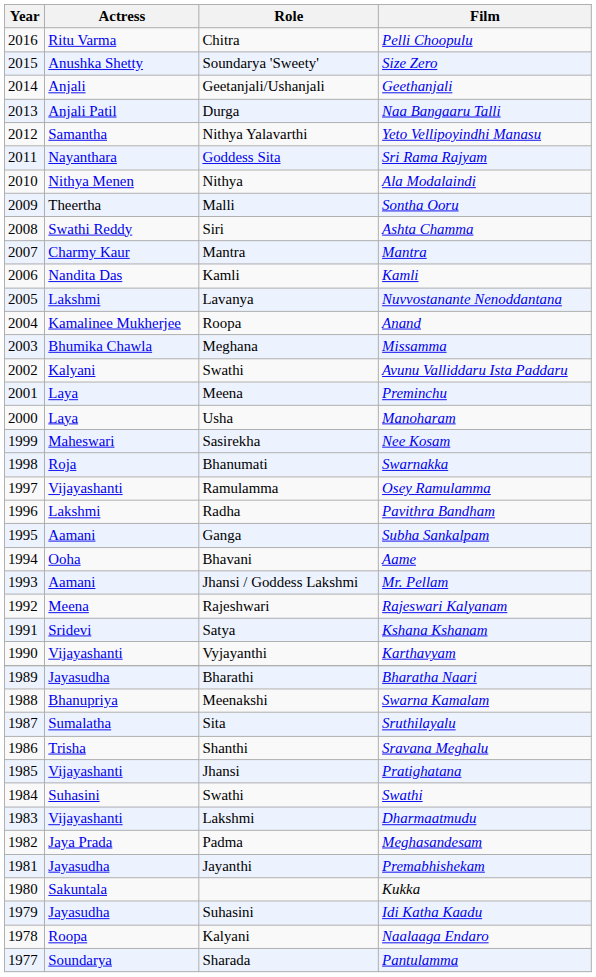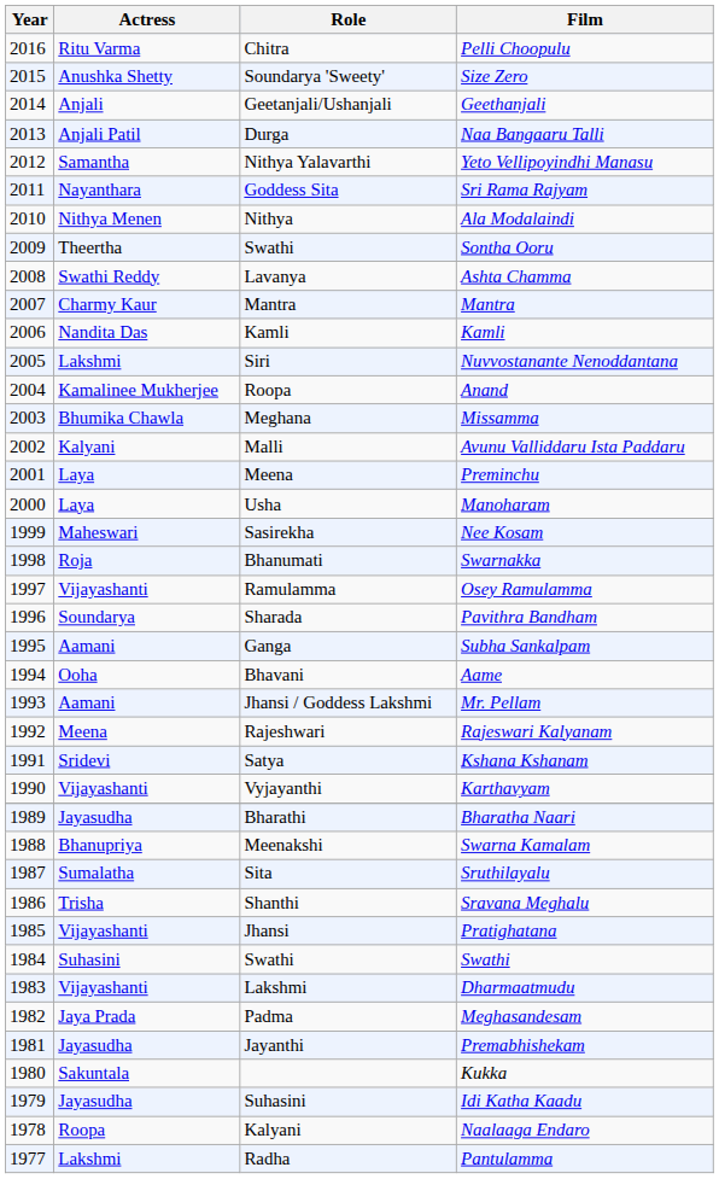 <table class="wikitable sortable" style="width:50%;">
 <tr style="background:#d1e4fd;">
 <th>Year</th>
 <th>Actress</th>
 <th>Role</th>
 <th>Film</th>
 </tr>
 <tr>
 <td>2016</td>
 <td><a href='#'>Ritu Varma</a></td>
 <td>Chitra</td>
 <td><em><a href='#'>Pelli Choopulu</a></em></td>
 </tr>
 <tr style="background:#edf3fe;">
 <td>2015</td>
 <td><a href='#'>Anushka Shetty</a></td>
 <td>Soundarya 'Sweety'</td>
 <td><em><a href='#'>Size Zero</a></em></td>
 </tr>
 <tr>
 <td>2014</td>
 <td><a href='#'>Anjali</a></td>
 <td>Geetanjali/Ushanjali</td>
 <td><em><a href='#'>Geethanjali</a></em></td>
 </tr>
 <tr style="background:#edf3fe;">
 <td>2013</td>
 <td><a href='#'>Anjali Patil</a></td>
 <td>Durga</td>
 <td><em><a href='#'>Naa Bangaaru Talli</a></em></td>
 </tr>
 <tr>
 <td>2012</td>
 <td><a href='#'>Samantha</a></td>
 <td>Nithya Yalavarthi</td>
 <td><em><a href='#'>Yeto Vellipoyindhi Manasu</a></em></td>
 </tr>
 <tr style="background:#edf3fe;">
 <td>2011</td>
 <td><a href='#'>Nayanthara</a></td>
 <td><a href='#'>Goddess Sita</a></td>
 <td><em><a href='#'>Sri Rama Rajyam</a></em></td>
 </tr>
 <tr>
 <td>2010</td>
 <td><a href='#'>Nithya Menen</a></td>
 <td>Nithya</td>
 <td><em><a href='#'>Ala Modalaindi</a></em></td>
 </tr>
 <tr style="background:#edf3fe;">
 <td>2009</td>
 <td>Theertha</td>
-<td>Malli</td>
+<td>Swathi</td>
 <td><em><a href='#'>Sontha Ooru</a></em></td>
 </tr>
 <tr>
 <td>2008</td>
 <td><a href='#'>Swathi Reddy</a></td>
-<td>Siri</td>
+<td>Lavanya</td>
 <td><em><a href='#'>Ashta Chamma</a></em></td>
 </tr>
 <tr style="background:#edf3fe;">
 <td>2007</td>
 <td><a href='#'>Charmy Kaur</a></td>
 <td>Mantra</td>
 <td><em><a href='#'>Mantra</a></em></td>
 </tr>
 <tr>
 <td>2006</td>
 <td><a href='#'>Nandita Das</a></td>
 <td>Kamli</td>
 <td><em><a href='#'>Kamli</a></em></td>
 </tr>
 <tr style="background:#edf3fe;">
 <td>2005</td>
 <td><a href='#'>Lakshmi</a></td>
-<td>Lavanya</td>
+<td>Siri</td>
 <td><em><a href='#'>Nuvvostanante Nenoddantana</a></em></td>
 </tr>
 <tr>
 <td>2004</td>
 <td><a href='#'>Kamalinee Mukherjee</a></td>
 <td>Roopa</td>
 <td><em><a href='#'>Anand</a></em></td>
 </tr>
 <tr style="background:#edf3fe;">
 <td>2003</td>
 <td><a href='#'>Bhumika Chawla</a></td>
 <td>Meghana</td>
 <td><em><a href='#'>Missamma</a></em></td>
 </tr>
 <tr>
 <td>2002</td>
 <td><a href='#'>Kalyani</a></td>
-<td>Swathi</td>
+<td>Malli</td>
 <td><em><a href='#'>Avunu Valliddaru Ista Paddaru</a></em></td>
 </tr>
 <tr style="background:#edf3fe;">
 <td>2001</td>
 <td><a href='#'>Laya</a></td>
 <td>Meena</td>
 <td><em><a href='#'>Preminchu</a></em></td>
 </tr>
 <tr>
 <td>2000</td>
 <td><a href='#'>Laya</a></td>
 <td>Usha</td>
 <td><em><a href='#'>Manoharam</a></em></td>
 </tr>
 <tr style="background:#edf3fe;">
 <td>1999</td>
 <td><a href='#'>Maheswari</a></td>
 <td>Sasirekha</td>
 <td><em><a href='#'>Nee Kosam</a></em></td>
 </tr>
 <tr style="background:#edf3fe;">
 <td>1998</td>
 <td><a href='#'>Roja</a></td>
 <td>Bhanumati</td>
 <td><em><a href='#'>Swarnakka</a></em></td>
 </tr>
 <tr>
 <td>1997</td>
 <td><a href='#'>Vijayashanti</a></td>
 <td>Ramulamma</td>
 <td><em><a href='#'>Osey Ramulamma</a></em></td>
 </tr>
 <tr>
 <td>1996</td>
-<td><a href='#'>Lakshmi</a></td>
-<td>Radha</td>
+<td><a href='#'>Soundarya</a></td>
+<td>Sharada</td>
 <td><em><a href='#'>Pavithra Bandham</a></em></td>
 </tr>
 <tr style="background:#edf3fe;">
 <td>1995</td>
 <td><a href='#'>Aamani</a></td>
 <td>Ganga</td>
 <td><em><a href='#'>Subha Sankalpam</a></em></td>
 </tr>
 <tr>
 <td>1994</td>
 <td><a href='#'>Ooha</a></td>
 <td>Bhavani</td>
 <td><em><a href='#'>Aame</a></em></td>
 </tr>
 <tr style="background:#edf3fe;">
 <td>1993</td>
 <td><a href='#'>Aamani</a></td>
 <td>Jhansi / Goddess Lakshmi</td>
 <td><em><a href='#'>Mr. Pellam</a></em></td>
 </tr>
 <tr>
 <td>1992</td>
 <td><a href='#'>Meena</a></td>
 <td>Rajeshwari</td>
 <td><em><a href='#'>Rajeswari Kalyanam</a></em></td>
 </tr>
 <tr style="background:#edf3fe;">
 <td>1991</td>
 <td><a href='#'>Sridevi</a></td>
 <td>Satya</td>
 <td><em><a href='#'>Kshana Kshanam</a></em></td>
 </tr>
 <tr>
 <td>1990</td>
 <td><a href='#'>Vijayashanti</a></td>
 <td>Vyjayanthi</td>
 <td><em><a href='#'>Karthavyam</a></em></td>
 </tr>
 <tr>
 </tr>
 <tr style="background:#edf3fe;">
 <td>1989</td>
 <td><a href='#'>Jayasudha</a></td>
 <td>Bharathi</td>
 <td><em><a href='#'>Bharatha Naari</a></em></td>
 </tr>
 <tr>
 <td>1988</td>
 <td><a href='#'>Bhanupriya</a></td>
 <td>Meenakshi</td>
 <td><em><a href='#'>Swarna Kamalam</a></em></td>
 </tr>
 <tr style="background:#edf3fe;">
 <td>1987</td>
 <td><a href='#'>Sumalatha</a></td>
 <td>Sita</td>
 <td><em><a href='#'>Sruthilayalu</a></em></td>
 </tr>
 <tr>
 <td>1986</td>
 <td><a href='#'>Trisha</a></td>
 <td>Shanthi</td>
 <td><em><a href='#'>Sravana Meghalu</a></em></td>
 </tr>
 <tr style="background:#edf3fe;">
 <td>1985</td>
 <td><a href='#'>Vijayashanti</a></td>
 <td>Jhansi</td>
 <td><em><a href='#'>Pratighatana</a></em></td>
 </tr>
 <tr>
 <td>1984</td>
 <td><a href='#'>Suhasini</a></td>
 <td>Swathi</td>
 <td><em><a href='#'>Swathi</a></em></td>
 </tr>
 <tr style="background:#edf3fe;">
 <td>1983</td>
 <td><a href='#'>Vijayashanti</a></td>
 <td>Lakshmi</td>
 <td><em><a href='#'>Dharmaatmudu</a></em></td>
 </tr>
 <tr>
 <td>1982</td>
 <td><a href='#'>Jaya Prada</a></td>
 <td>Padma</td>
 <td><em><a href='#'>Meghasandesam</a></em></td>
 </tr>
 <tr style="background:#edf3fe;">
 <td>1981</td>
 <td><a href='#'>Jayasudha</a></td>
 <td>Jayanthi</td>
 <td><em><a href='#'>Premabhishekam</a></em></td>
 </tr>
 <tr>
 <td>1980</td>
 <td><a href='#'>Sakuntala</a></td>
 <td></td>
 <td><em>Kukka</em></td>
 </tr>
 <tr style="background:#edf3fe;">
 <td>1979</td>
 <td><a href='#'>Jayasudha</a></td>
 <td>Suhasini</td>
 <td><em><a href='#'>Idi Katha Kaadu</a></em></td>
 </tr>
 <tr>
 <td>1978</td>
 <td><a href='#'>Roopa</a></td>
 <td>Kalyani</td>
 <td><em><a href='#'>Naalaaga Endaro</a></em></td>
 </tr>
 <tr style="background:#edf3fe;">
 <td>1977</td>
-<td><a href='#'>Soundarya</a></td>
-<td>Sharada</td>
+<td><a href='#'>Lakshmi</a></td>
+<td>Radha</td>
 <td><em><a href='#'>Pantulamma</a></em></td>
 </tr>
 </table>
